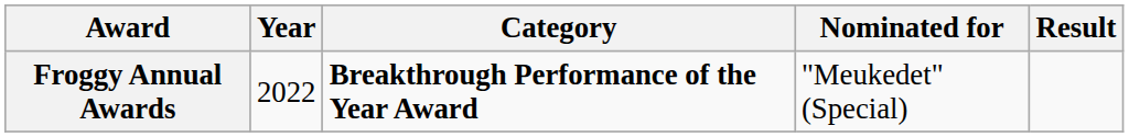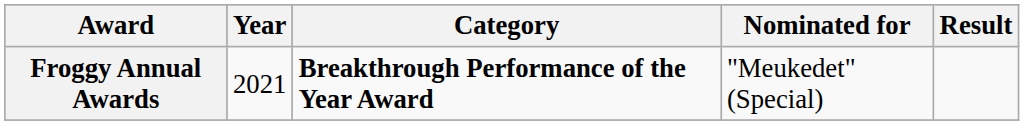 <table class="wikitable">
 <tr>
 <th>Award</th>
 <th>Year</th>
 <th>Category</th>
 <th>Nominated for</th>
 <th>Result</th>
 </tr>
 <tr>
 <th>Froggy Annual Awards</th>
-<td>2022</td>
+<td>2021</td>
 <td><strong>Breakthrough Performance of the Year Award</strong></td>
 <td>"Meukedet" (Special)</td>
 <td></td>
 </tr>
 </table>
